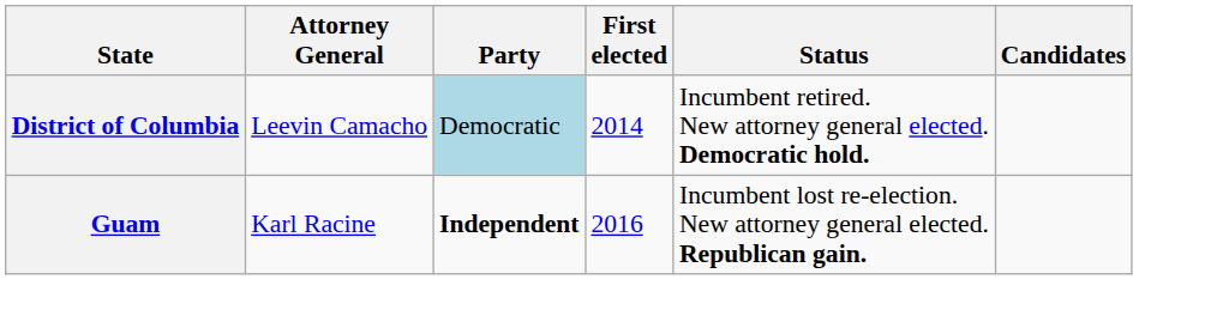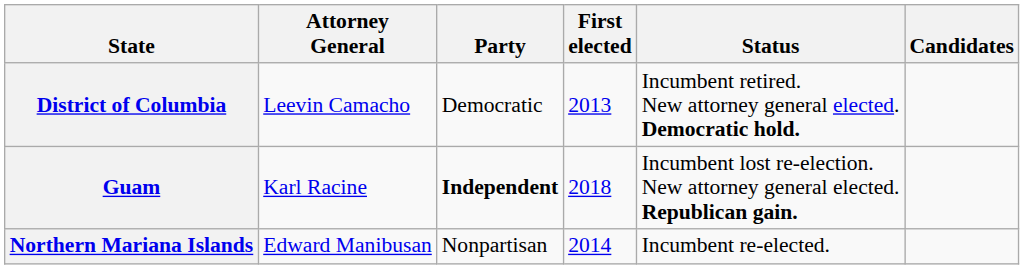 <table class="wikitable sortable">
 <tr valign=bottom>
 <th>State</th>
 <th>Attorney<br>General</th>
 <th>Party</th>
 <th>First<br>elected</th>
 <th>Status</th>
 <th>Candidates</th>
 </tr>
 <tr>
 <th><a href='#'>District of Columbia</a></th>
 <td><a href='#'>Leevin Camacho</a></td>
-<td style="background: lightblue;">Democratic</td>
-<td><a href='#'>2014</a></td>
+<td>Democratic</td>
+<td><a href='#'>2013</a></td>
 <td>Incumbent retired.<br>New attorney general <a href='#'>elected</a>.<br><strong>Democratic hold.</strong></td>
 <td nowrap></td>
 </tr>
 <tr>
 <th><a href='#'>Guam</a></th>
 <td><a href='#'>Karl Racine</a></td>
 <td><strong>Independent</strong></td>
-<td><a href='#'>2016</a></td>
+<td><a href='#'>2018</a></td>
 <td>Incumbent lost re-election.<br>New attorney general elected.<br><strong>Republican gain.</strong></td>
 <td nowrap></td>
 </tr>
+<tr>
+<th><a href='#'>Northern Mariana Islands</a></th>
+<td><a href='#'>Edward Manibusan</a></td>
+<td>Nonpartisan</td>
+<td><a href='#'>2014</a></td>
+<td>Incumbent re-elected.</td>
+<td nowrap></td>
+</tr>
 </table>
